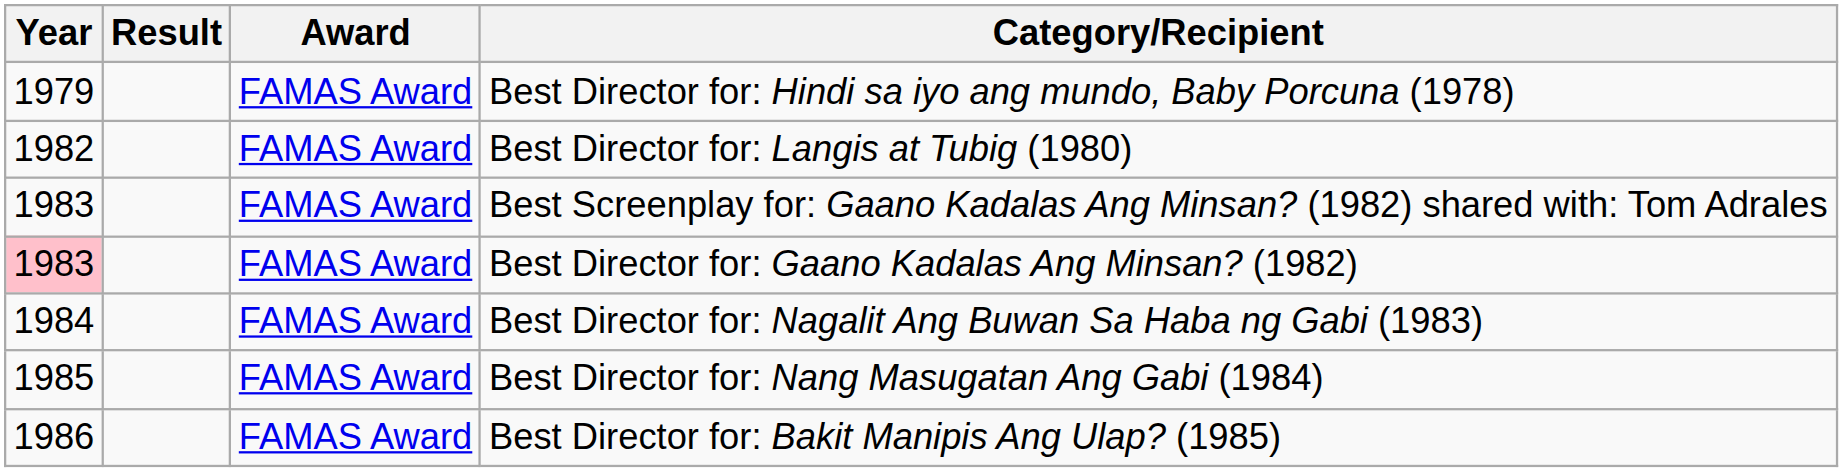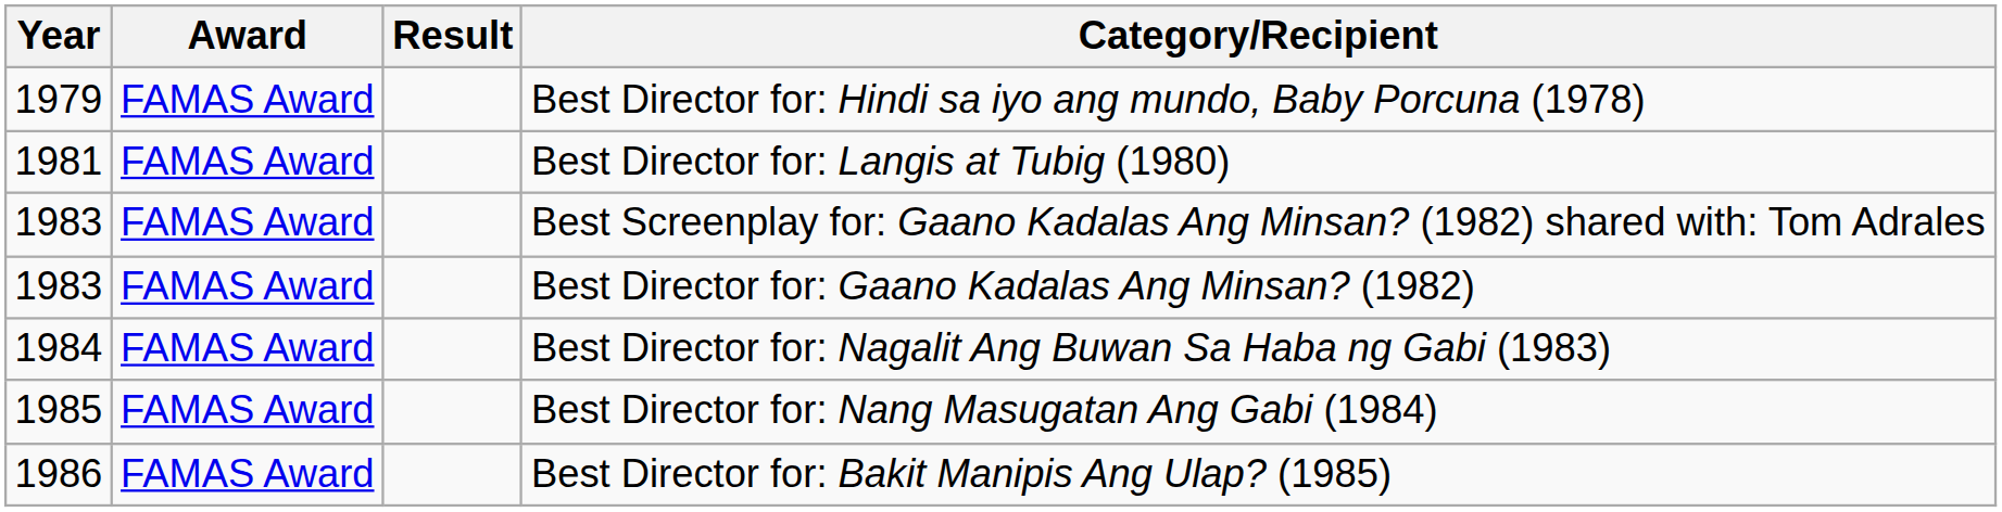 <table class="wikitable">
 <tr>
 <th>Year</th>
+<th>Award</th>
 <th>Result</th>
-<th>Award</th>
 <th>Category/Recipient</th>
 </tr>
 <tr>
 <td>1979</td>
+<td><a href='#'>FAMAS Award</a></td>
 <td></td>
-<td><a href='#'>FAMAS Award</a></td>
 <td>Best Director for: <em>Hindi sa iyo ang mundo, Baby Porcuna</em> (1978)</td>
 </tr>
 <tr>
-<td>1982</td>
+<td>1981</td>
+<td><a href='#'>FAMAS Award</a></td>
 <td></td>
-<td><a href='#'>FAMAS Award</a></td>
 <td>Best Director for: <em>Langis at Tubig</em> (1980)</td>
 </tr>
 <tr>
 <td>1983</td>
+<td><a href='#'>FAMAS Award</a></td>
 <td></td>
-<td><a href='#'>FAMAS Award</a></td>
 <td>Best Screenplay for: <em>Gaano Kadalas Ang Minsan?</em> (1982) shared with: Tom Adrales</td>
 </tr>
 <tr>
-<td style="background: pink;">1983</td>
+<td>1983</td>
+<td><a href='#'>FAMAS Award</a></td>
 <td></td>
-<td><a href='#'>FAMAS Award</a></td>
 <td>Best Director for: <em>Gaano Kadalas Ang Minsan?</em> (1982)</td>
 </tr>
 <tr>
 <td>1984</td>
+<td><a href='#'>FAMAS Award</a></td>
 <td></td>
-<td><a href='#'>FAMAS Award</a></td>
 <td>Best Director for: <em>Nagalit Ang Buwan Sa Haba ng Gabi</em> (1983)</td>
 </tr>
 <tr>
 <td>1985</td>
+<td><a href='#'>FAMAS Award</a></td>
 <td></td>
-<td><a href='#'>FAMAS Award</a></td>
 <td>Best Director for: <em>Nang Masugatan Ang Gabi</em> (1984)</td>
 </tr>
 <tr>
 <td>1986</td>
+<td><a href='#'>FAMAS Award</a></td>
 <td></td>
-<td><a href='#'>FAMAS Award</a></td>
 <td>Best Director for: <em>Bakit Manipis Ang Ulap?</em> (1985)</td>
 </tr>
 </table>
